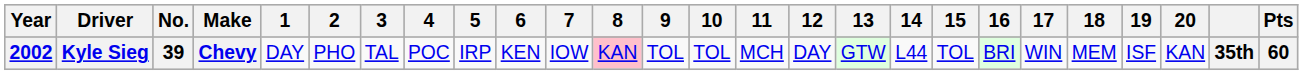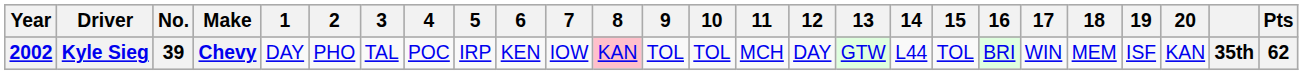 <table class="wikitable" style="text-align:center; font-size:75%">
 <tr>
 <th>Year</th>
 <th>Driver</th>
 <th>No.</th>
 <th>Make</th>
 <th>1</th>
 <th>2</th>
 <th>3</th>
 <th>4</th>
 <th>5</th>
 <th>6</th>
 <th>7</th>
 <th>8</th>
 <th>9</th>
 <th>10</th>
 <th>11</th>
 <th>12</th>
 <th>13</th>
 <th>14</th>
 <th>15</th>
 <th>16</th>
 <th>17</th>
 <th>18</th>
 <th>19</th>
 <th>20</th>
 <th></th>
 <th>Pts</th>
 </tr>
 <tr>
 <th><a href='#'>2002</a></th>
 <th><a href='#'>Kyle Sieg</a></th>
 <th>39</th>
 <th><a href='#'>Chevy</a></th>
 <td><a href='#'>DAY</a></td>
 <td><a href='#'>PHO</a></td>
 <td><a href='#'>TAL</a></td>
 <td><a href='#'>POC</a></td>
 <td><a href='#'>IRP</a></td>
 <td><a href='#'>KEN</a></td>
 <td><a href='#'>IOW</a></td>
 <td style="background: pink;"><a href='#'>KAN</a></td>
 <td><a href='#'>TOL</a></td>
 <td><a href='#'>TOL</a></td>
 <td><a href='#'>MCH</a></td>
 <td><a href='#'>DAY</a></td>
 <td style="background:#DFFFDF;"><a href='#'>GTW</a><br></td>
 <td><a href='#'>L44</a></td>
 <td><a href='#'>TOL</a></td>
 <td style="background:#DFFFDF;"><a href='#'>BRI</a><br></td>
 <td><a href='#'>WIN</a></td>
 <td><a href='#'>MEM</a></td>
 <td><a href='#'>ISF</a></td>
 <td><a href='#'>KAN</a></td>
 <th>35th</th>
-<th>60</th>
+<th>62</th>
 </tr>
 </table>
